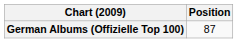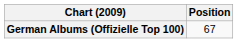 <table class="wikitable plainrowheaders">
 <tr>
 <th>Chart (2009)</th>
 <th>Position</th>
 </tr>
 <tr>
 <th scope="row">German Albums (Offizielle Top 100)</th>
-<td align=center>87</td>
+<td align=center>67</td>
 </tr>
 </table>
